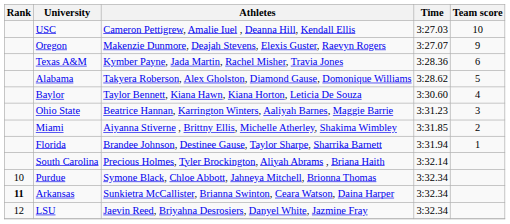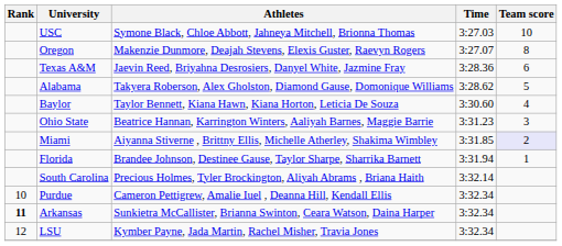 <table class="wikitable sortable" style="text-align:center">
 <tr>
 <th>Rank</th>
 <th>University</th>
 <th>Athletes</th>
 <th>Time</th>
 <th>Team score</th>
 </tr>
 <tr>
 <td></td>
 <td align=left><a href='#'>USC</a></td>
-<td align=left><a href='#'>Cameron Pettigrew</a>, <a href='#'>Amalie Iuel</a> , <a href='#'>Deanna Hill</a>, <a href='#'>Kendall Ellis</a></td>
+<td align=left><a href='#'>Symone Black</a>, <a href='#'>Chloe Abbott</a>, <a href='#'>Jahneya Mitchell</a>, <a href='#'>Brionna Thomas</a></td>
 <td>3:27.03</td>
 <td>10</td>
 </tr>
 <tr>
 <td></td>
 <td align=left><a href='#'>Oregon</a></td>
 <td align=left><a href='#'>Makenzie Dunmore</a>, <a href='#'>Deajah Stevens</a>, <a href='#'>Elexis Guster</a>, <a href='#'>Raevyn Rogers</a></td>
 <td>3:27.07</td>
-<td>9</td>
+<td>8</td>
 </tr>
 <tr>
 <td></td>
 <td align=left><a href='#'>Texas A&M</a></td>
-<td align=left><a href='#'>Kymber Payne</a>, <a href='#'>Jada Martin</a>, <a href='#'>Rachel Misher</a>, <a href='#'>Travia Jones</a> </td>
+<td align=left><a href='#'>Jaevin Reed</a>, <a href='#'>Briyahna Desrosiers</a>, <a href='#'>Danyel White</a>, <a href='#'>Jazmine Fray</a></td>
 <td>3:28.36</td>
 <td>6</td>
 </tr>
 <tr>
 <td></td>
 <td align=left><a href='#'>Alabama</a></td>
 <td align=left><a href='#'>Takyera Roberson</a>, <a href='#'>Alex Gholston</a>, <a href='#'>Diamond Gause</a>, <a href='#'>Domonique Williams</a> </td>
 <td>3:28.62</td>
 <td>5</td>
 </tr>
 <tr>
 <td></td>
 <td align=left><a href='#'>Baylor</a></td>
 <td align=left><a href='#'>Taylor Bennett</a>, <a href='#'>Kiana Hawn</a>, <a href='#'>Kiana Horton</a>, <a href='#'>Leticia De Souza</a> </td>
 <td>3:30.60</td>
 <td>4</td>
 </tr>
 <tr>
 <td></td>
 <td align=left><a href='#'>Ohio State</a></td>
 <td align=left><a href='#'>Beatrice Hannan</a>, <a href='#'>Karrington Winters</a>, <a href='#'>Aaliyah Barnes</a>, <a href='#'>Maggie Barrie</a> </td>
 <td>3:31.23</td>
 <td>3</td>
 </tr>
 <tr>
 <td></td>
 <td align=left><a href='#'>Miami</a></td>
 <td align=left><a href='#'>Aiyanna Stiverne</a> , <a href='#'>Brittny Ellis</a>, <a href='#'>Michelle Atherley</a>, <a href='#'>Shakima Wimbley</a></td>
 <td>3:31.85</td>
-<td>2</td>
+<td style="background: lavender;">2</td>
 </tr>
 <tr>
 <td></td>
 <td align=left><a href='#'>Florida</a></td>
 <td align=left><a href='#'>Brandee Johnson</a>, <a href='#'>Destinee Gause</a>, <a href='#'>Taylor Sharpe</a>, <a href='#'>Sharrika Barnett</a></td>
 <td>3:31.94</td>
 <td>1</td>
 </tr>
 <tr>
 <td></td>
 <td align=left><a href='#'>South Carolina</a></td>
 <td align=left><a href='#'>Precious Holmes</a>, <a href='#'>Tyler Brockington</a>, <a href='#'>Aliyah Abrams</a> , <a href='#'>Briana Haith</a></td>
 <td>3:32.14</td>
 <td></td>
 </tr>
 <tr>
 <td>10</td>
 <td align=left><a href='#'>Purdue</a></td>
-<td align=left><a href='#'>Symone Black</a>, <a href='#'>Chloe Abbott</a>, <a href='#'>Jahneya Mitchell</a>, <a href='#'>Brionna Thomas</a></td>
+<td align=left><a href='#'>Cameron Pettigrew</a>, <a href='#'>Amalie Iuel</a> , <a href='#'>Deanna Hill</a>, <a href='#'>Kendall Ellis</a></td>
 <td>3:32.34</td>
 <td></td>
 </tr>
 <tr>
 <td><strong>11</strong></td>
 <td align=left><a href='#'>Arkansas</a></td>
 <td align=left><a href='#'>Sunkietra McCallister</a>, <a href='#'>Brianna Swinton</a>, <a href='#'>Ceara Watson</a>, <a href='#'>Daina Harper</a></td>
 <td>3:32.34</td>
 <td></td>
 </tr>
 <tr>
 <td>12</td>
 <td align=left><a href='#'>LSU</a></td>
-<td align=left><a href='#'>Jaevin Reed</a>, <a href='#'>Briyahna Desrosiers</a>, <a href='#'>Danyel White</a>, <a href='#'>Jazmine Fray</a></td>
+<td align=left><a href='#'>Kymber Payne</a>, <a href='#'>Jada Martin</a>, <a href='#'>Rachel Misher</a>, <a href='#'>Travia Jones</a> </td>
 <td>3:32.34</td>
 <td></td>
 </tr>
 <tr>
 </tr>
 </table>
